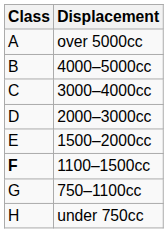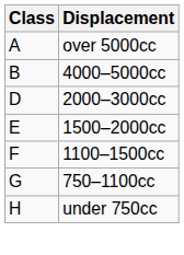 <table class=wikitable>
 <tr>
 <th>Class</th>
 <th>Displacement</th>
 </tr>
 <tr>
 <td>A</td>
 <td>over 5000cc</td>
 </tr>
 <tr>
 <td>B</td>
 <td>4000–5000cc</td>
 </tr>
 <tr>
-<td>C</td>
-<td>3000–4000cc</td>
-</tr>
-<tr>
 <td>D</td>
 <td>2000–3000cc</td>
 </tr>
 <tr>
 <td>E</td>
 <td>1500–2000cc</td>
 </tr>
 <tr>
-<td><strong>F</strong></td>
+<td>F</td>
 <td>1100–1500cc</td>
 </tr>
 <tr>
 <td>G</td>
 <td>750–1100cc</td>
 </tr>
 <tr>
 <td>H</td>
 <td>under 750cc</td>
 </tr>
 </table>
